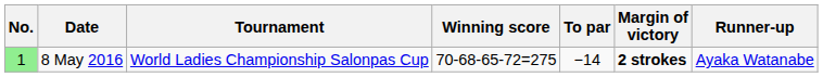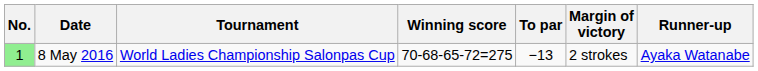 <table class="wikitable" style="font-size:95%;">
 <tr>
 <th>No.</th>
 <th>Date</th>
 <th>Tournament</th>
 <th>Winning score</th>
 <th>To par</th>
 <th>Margin of<br>victory</th>
 <th>Runner-up</th>
 </tr>
 <tr>
 <td style="background: lightgreen; text-align:center">1</td>
 <td style="text-align:right">8 May <a href='#'>2016</a></td>
 <td><a href='#'>World Ladies Championship Salonpas Cup</a></td>
 <td style="text-align:right">70-68-65-72=275</td>
-<td style="text-align:center">−14</td>
-<td><strong>2 strokes</strong></td>
+<td style="text-align:center">−13</td>
+<td>2 strokes</td>
 <td> <a href='#'>Ayaka Watanabe</a></td>
 </tr>
 </table>
